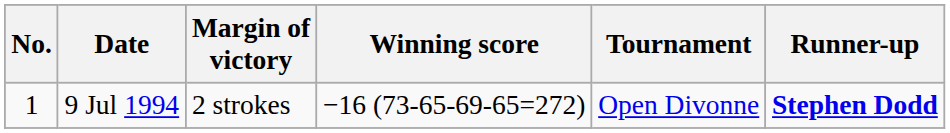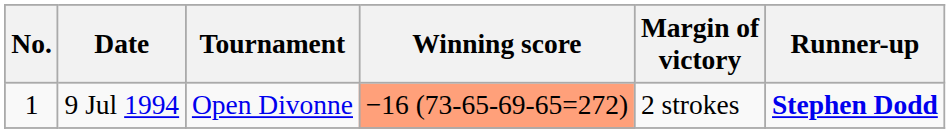 <table class="wikitable" style="font-size:95%;">
 <tr>
 <th>No.</th>
 <th>Date</th>
+<th>Tournament</th>
+<th>Winning score</th>
 <th>Margin of<br>victory</th>
-<th>Winning score</th>
-<th>Tournament</th>
 <th>Runner-up</th>
 </tr>
 <tr>
 <td align=center>1</td>
 <td align=right>9 Jul <a href='#'>1994</a></td>
+<td><a href='#'>Open Divonne</a></td>
+<td style="background: lightsalmon;">−16 (73-65-69-65=272)</td>
 <td>2 strokes</td>
-<td>−16 (73-65-69-65=272)</td>
-<td><a href='#'>Open Divonne</a></td>
 <td><strong> <a href='#'>Stephen Dodd</a></strong></td>
 </tr>
 </table>
